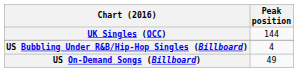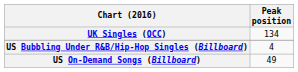 <table class="wikitable sortable plainrowheaders" style="text-align:center">
 <tr>
 <th scope="col">Chart (2016)</th>
 <th scope="col">Peak<br>position</th>
 </tr>
 <tr>
 <th scope="row"><a href='#'>UK Singles</a> (<a href='#'>OCC</a>)</th>
-<td style="text-align:center;">144</td>
+<td style="text-align:center;">134</td>
 </tr>
 <tr>
 </tr>
 <tr>
 </tr>
 <tr>
 <th scope="row">US <a href='#'>Bubbling Under R&B/Hip-Hop Singles</a> (<em><a href='#'>Billboard</a></em>)</th>
 <td style="text-align:center;">4</td>
 </tr>
 <tr>
 <th scope="row">US <a href='#'>On-Demand Songs</a> (<em><a href='#'>Billboard</a></em>)</th>
 <td style="text-align:center;">49</td>
 </tr>
 </table>
